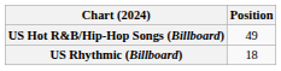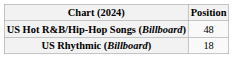 <table class="wikitable sortable plainrowheaders" style="text-align:center">
 <tr>
 <th scope="col">Chart (2024)</th>
 <th scope="col">Position</th>
 </tr>
 <tr>
 <th scope="row">US Hot R&B/Hip-Hop Songs (<em>Billboard</em>)</th>
-<td>49</td>
+<td>48</td>
 </tr>
 <tr>
 <th scope="row">US Rhythmic (<em>Billboard</em>)</th>
 <td>18</td>
 </tr>
 </table>
